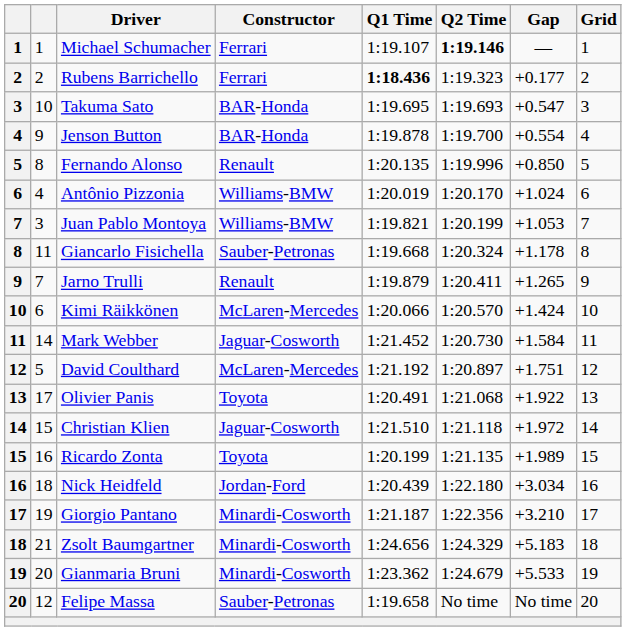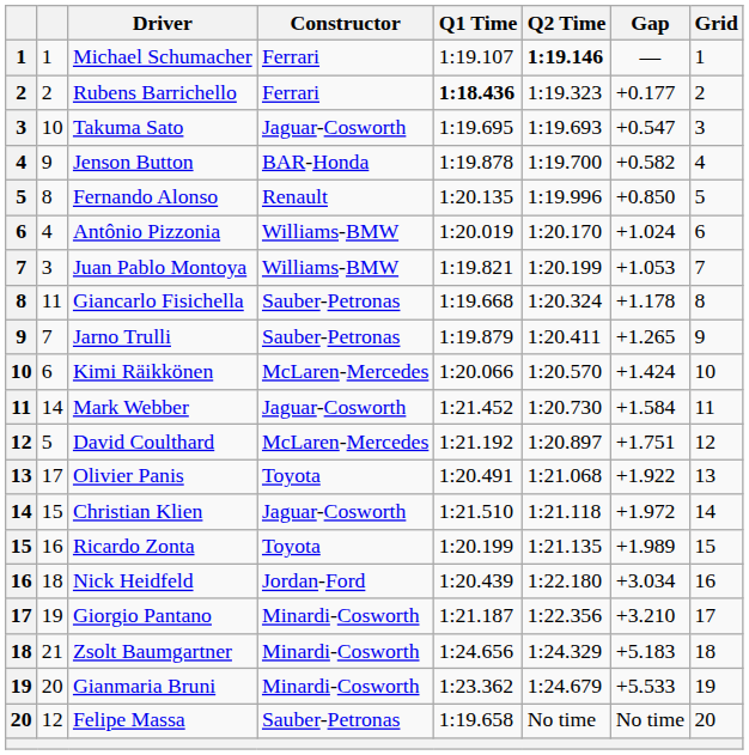 <table class="wikitable sortable" style="font-size: 85%;">
 <tr>
 <th></th>
 <th></th>
 <th>Driver</th>
 <th>Constructor</th>
 <th>Q1 Time</th>
 <th>Q2 Time</th>
 <th>Gap</th>
 <th>Grid</th>
 </tr>
 <tr>
 <th>1</th>
 <td>1</td>
 <td> <a href='#'>Michael Schumacher</a></td>
 <td><a href='#'>Ferrari</a></td>
 <td>1:19.107</td>
 <td><strong>1:19.146</strong></td>
 <td align="center">—</td>
 <td>1</td>
 </tr>
 <tr>
 <th>2</th>
 <td>2</td>
 <td> <a href='#'>Rubens Barrichello</a></td>
 <td><a href='#'>Ferrari</a></td>
 <td><strong>1:18.436</strong></td>
 <td>1:19.323</td>
 <td>+0.177</td>
 <td>2</td>
 </tr>
 <tr>
 <th>3</th>
 <td>10</td>
 <td> <a href='#'>Takuma Sato</a></td>
-<td><a href='#'>BAR</a>-<a href='#'>Honda</a></td>
+<td><a href='#'>Jaguar</a>-<a href='#'>Cosworth</a></td>
 <td>1:19.695</td>
 <td>1:19.693</td>
 <td>+0.547</td>
 <td>3</td>
 </tr>
 <tr>
 <th>4</th>
 <td>9</td>
 <td> <a href='#'>Jenson Button</a></td>
 <td><a href='#'>BAR</a>-<a href='#'>Honda</a></td>
 <td>1:19.878</td>
 <td>1:19.700</td>
-<td>+0.554</td>
+<td>+0.582</td>
 <td>4</td>
 </tr>
 <tr>
 <th>5</th>
 <td>8</td>
 <td> <a href='#'>Fernando Alonso</a></td>
 <td><a href='#'>Renault</a></td>
 <td>1:20.135</td>
 <td>1:19.996</td>
 <td>+0.850</td>
 <td>5</td>
 </tr>
 <tr>
 <th>6</th>
 <td>4</td>
 <td> <a href='#'>Antônio Pizzonia</a></td>
 <td><a href='#'>Williams</a>-<a href='#'>BMW</a></td>
 <td>1:20.019</td>
 <td>1:20.170</td>
 <td>+1.024</td>
 <td>6</td>
 </tr>
 <tr>
 <th>7</th>
 <td>3</td>
 <td> <a href='#'>Juan Pablo Montoya</a></td>
 <td><a href='#'>Williams</a>-<a href='#'>BMW</a></td>
 <td>1:19.821</td>
 <td>1:20.199</td>
 <td>+1.053</td>
 <td>7</td>
 </tr>
 <tr>
 <th>8</th>
 <td>11</td>
 <td> <a href='#'>Giancarlo Fisichella</a></td>
 <td><a href='#'>Sauber</a>-<a href='#'>Petronas</a></td>
 <td>1:19.668</td>
 <td>1:20.324</td>
 <td>+1.178</td>
 <td>8</td>
 </tr>
 <tr>
 <th>9</th>
 <td>7</td>
 <td> <a href='#'>Jarno Trulli</a></td>
-<td><a href='#'>Renault</a></td>
+<td><a href='#'>Sauber</a>-<a href='#'>Petronas</a></td>
 <td>1:19.879</td>
 <td>1:20.411</td>
 <td>+1.265</td>
 <td>9</td>
 </tr>
 <tr>
 <th>10</th>
 <td>6</td>
 <td> <a href='#'>Kimi Räikkönen</a></td>
 <td><a href='#'>McLaren</a>-<a href='#'>Mercedes</a></td>
 <td>1:20.066</td>
 <td>1:20.570</td>
 <td>+1.424</td>
 <td>10</td>
 </tr>
 <tr>
 <th>11</th>
 <td>14</td>
 <td> <a href='#'>Mark Webber</a></td>
 <td><a href='#'>Jaguar</a>-<a href='#'>Cosworth</a></td>
 <td>1:21.452</td>
 <td>1:20.730</td>
 <td>+1.584</td>
 <td>11</td>
 </tr>
 <tr>
 <th>12</th>
 <td>5</td>
 <td> <a href='#'>David Coulthard</a></td>
 <td><a href='#'>McLaren</a>-<a href='#'>Mercedes</a></td>
 <td>1:21.192</td>
 <td>1:20.897</td>
 <td>+1.751</td>
 <td>12</td>
 </tr>
 <tr>
 <th>13</th>
 <td>17</td>
 <td> <a href='#'>Olivier Panis</a></td>
 <td><a href='#'>Toyota</a></td>
 <td>1:20.491</td>
 <td>1:21.068</td>
 <td>+1.922</td>
 <td>13</td>
 </tr>
 <tr>
 <th>14</th>
 <td>15</td>
 <td> <a href='#'>Christian Klien</a></td>
 <td><a href='#'>Jaguar</a>-<a href='#'>Cosworth</a></td>
 <td>1:21.510</td>
 <td>1:21.118</td>
 <td>+1.972</td>
 <td>14</td>
 </tr>
 <tr>
 <th>15</th>
 <td>16</td>
 <td> <a href='#'>Ricardo Zonta</a></td>
 <td><a href='#'>Toyota</a></td>
 <td>1:20.199</td>
 <td>1:21.135</td>
 <td>+1.989</td>
 <td>15</td>
 </tr>
 <tr>
 <th>16</th>
 <td>18</td>
 <td> <a href='#'>Nick Heidfeld</a></td>
 <td><a href='#'>Jordan</a>-<a href='#'>Ford</a></td>
 <td>1:20.439</td>
 <td>1:22.180</td>
 <td>+3.034</td>
 <td>16</td>
 </tr>
 <tr>
 <th>17</th>
 <td>19</td>
 <td> <a href='#'>Giorgio Pantano</a></td>
 <td><a href='#'>Minardi</a>-<a href='#'>Cosworth</a></td>
 <td>1:21.187</td>
 <td>1:22.356</td>
 <td>+3.210</td>
 <td>17</td>
 </tr>
 <tr>
 <th>18</th>
 <td>21</td>
 <td> <a href='#'>Zsolt Baumgartner</a></td>
 <td><a href='#'>Minardi</a>-<a href='#'>Cosworth</a></td>
 <td>1:24.656</td>
 <td>1:24.329</td>
 <td>+5.183</td>
 <td>18</td>
 </tr>
 <tr>
 <th>19</th>
 <td>20</td>
 <td> <a href='#'>Gianmaria Bruni</a></td>
 <td><a href='#'>Minardi</a>-<a href='#'>Cosworth</a></td>
 <td>1:23.362</td>
 <td>1:24.679</td>
 <td>+5.533</td>
 <td>19</td>
 </tr>
 <tr>
 <th>20</th>
 <td>12</td>
 <td> <a href='#'>Felipe Massa</a></td>
 <td><a href='#'>Sauber</a>-<a href='#'>Petronas</a></td>
 <td>1:19.658</td>
 <td>No time</td>
 <td>No time</td>
 <td>20</td>
 </tr>
 <tr>
 <th colspan="8"></th>
 </tr>
 </table>
